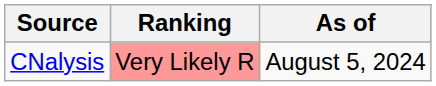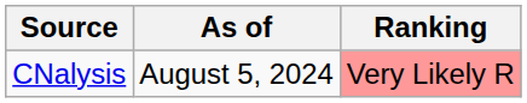 <table class="wikitable">
 <tr>
 <th>Source</th>
+<th>As of</th>
 <th>Ranking</th>
-<th>As of</th>
 </tr>
 <tr>
 <td><a href='#'>CNalysis</a></td>
+<td>August 5, 2024</td>
 <td align="center" data-sort-value="4" style="background:#FF9999">Very Likely R</td>
-<td>August 5, 2024</td>
 </tr>
 </table>
